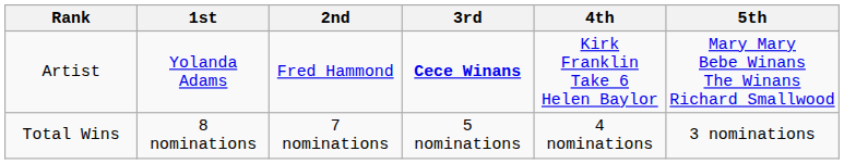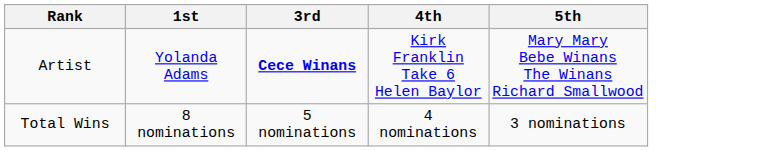 <table class="wikitable" border="1">
 <tr>
 <th width="100">Rank</th>
 <th width="100">1st</th>
-<th width="100">2nd</th>
 <th width="100">3rd</th>
 <th width="100">4th</th>
 <th width+"100">5th</th>
 </tr>
 <tr align=center>
 <td>Artist</td>
 <td><a href='#'>Yolanda Adams</a></td>
-<td><a href='#'>Fred Hammond</a></td>
 <td><strong><a href='#'>Cece Winans</a></strong></td>
 <td><a href='#'>Kirk Franklin</a><br><a href='#'>Take 6</a><br><a href='#'>Helen Baylor</a></td>
 <td><a href='#'>Mary Mary</a><br><a href='#'>Bebe Winans</a><br><a href='#'>The Winans</a><br><a href='#'>Richard Smallwood</a></td>
 </tr>
 <tr align=center>
 <td>Total Wins</td>
 <td>8 nominations</td>
-<td>7 nominations</td>
 <td>5 nominations</td>
 <td>4 nominations</td>
 <td>3 nominations</td>
 </tr>
 </table>
